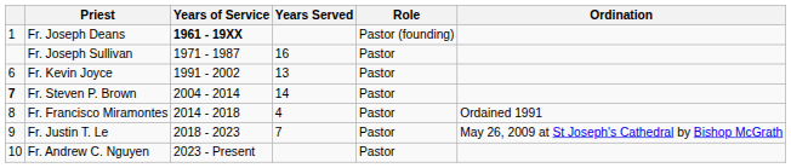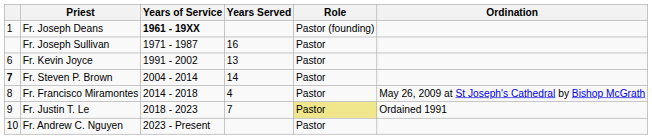 <table class="wikitable sortable">
 <tr>
 <th></th>
 <th>Priest</th>
 <th>Years of Service</th>
 <th>Years Served</th>
 <th>Role</th>
 <th>Ordination</th>
 </tr>
 <tr>
 <td>1</td>
 <td>Fr. Joseph Deans</td>
 <td><strong>1961 - 19XX</strong></td>
 <td></td>
 <td>Pastor (founding)</td>
 <td></td>
 </tr>
 <tr>
 <td></td>
 <td>Fr. Joseph Sullivan</td>
 <td>1971 - 1987</td>
 <td>16</td>
 <td>Pastor</td>
 <td></td>
 </tr>
 <tr>
 <td>6</td>
 <td>Fr. Kevin Joyce</td>
 <td>1991 - 2002</td>
 <td>13</td>
 <td>Pastor</td>
 <td></td>
 </tr>
 <tr>
 <td><strong>7</strong></td>
 <td>Fr. Steven P. Brown</td>
 <td>2004 - 2014</td>
 <td>14</td>
 <td>Pastor</td>
 <td></td>
 </tr>
 <tr>
 <td>8</td>
 <td>Fr. Francisco Miramontes</td>
 <td>2014 - 2018</td>
 <td>4</td>
 <td>Pastor</td>
-<td>Ordained 1991</td>
+<td>May 26, 2009 at <a href='#'>St Joseph's Cathedral</a> by <a href='#'>Bishop McGrath</a></td>
 </tr>
 <tr>
 <td>9</td>
 <td>Fr. Justin T. Le</td>
 <td>2018 - 2023</td>
 <td>7</td>
-<td>Pastor</td>
-<td>May 26, 2009 at <a href='#'>St Joseph's Cathedral</a> by <a href='#'>Bishop McGrath</a></td>
+<td style="background: khaki;">Pastor</td>
+<td>Ordained 1991</td>
 </tr>
 <tr>
 <td>10</td>
 <td>Fr. Andrew C. Nguyen</td>
 <td>2023 - Present</td>
 <td></td>
 <td>Pastor</td>
 <td></td>
 </tr>
 </table>
